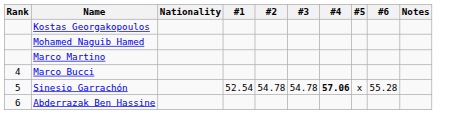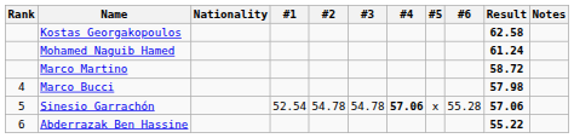 <table class="wikitable sortable" style="text-align:center">
 <tr>
 <th>Rank</th>
 <th>Name</th>
 <th>Nationality</th>
 <th>#1</th>
 <th>#2</th>
 <th>#3</th>
 <th>#4</th>
 <th>#5</th>
 <th>#6</th>
+<th>Result</th>
 <th>Notes</th>
 </tr>
 <tr>
 <td></td>
 <td align=left><a href='#'>Kostas Georgakopoulos</a></td>
 <td align=left></td>
 <td></td>
 <td></td>
 <td></td>
 <td></td>
 <td></td>
 <td></td>
+<td><strong>62.58</strong></td>
 <td></td>
 </tr>
 <tr>
 <td></td>
 <td align=left><a href='#'>Mohamed Naguib Hamed</a></td>
 <td align=left></td>
 <td></td>
 <td></td>
 <td></td>
 <td></td>
 <td></td>
 <td></td>
+<td><strong>61.24</strong></td>
 <td></td>
 </tr>
 <tr>
 <td></td>
 <td align=left><a href='#'>Marco Martino</a></td>
 <td align=left></td>
 <td></td>
 <td></td>
 <td></td>
 <td></td>
 <td></td>
 <td></td>
+<td><strong>58.72</strong></td>
 <td></td>
 </tr>
 <tr>
 <td>4</td>
 <td align=left><a href='#'>Marco Bucci</a></td>
 <td align=left></td>
 <td></td>
 <td></td>
 <td></td>
 <td></td>
 <td></td>
 <td></td>
+<td><strong>57.98</strong></td>
 <td></td>
 </tr>
 <tr>
 <td>5</td>
 <td align=left><a href='#'>Sinesio Garrachón</a></td>
 <td align=left></td>
 <td>52.54</td>
 <td>54.78</td>
 <td>54.78</td>
 <td><strong>57.06</strong></td>
 <td>x</td>
 <td>55.28</td>
+<td><strong>57.06</strong></td>
 <td></td>
 </tr>
 <tr>
 <td>6</td>
 <td align=left><a href='#'>Abderrazak Ben Hassine</a></td>
 <td align=left></td>
 <td></td>
 <td></td>
 <td></td>
 <td></td>
 <td></td>
 <td></td>
+<td><strong>55.22</strong></td>
 <td></td>
 </tr>
 </table>
